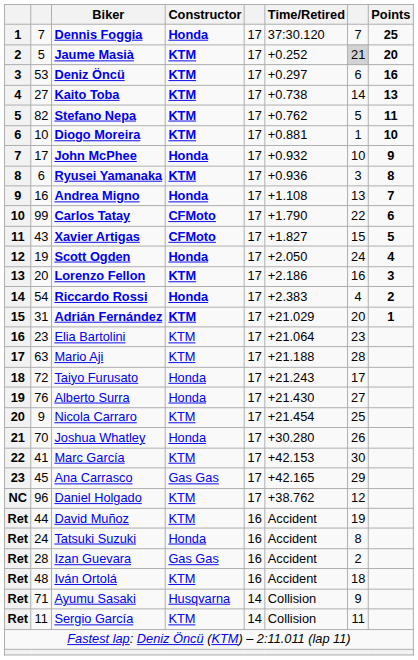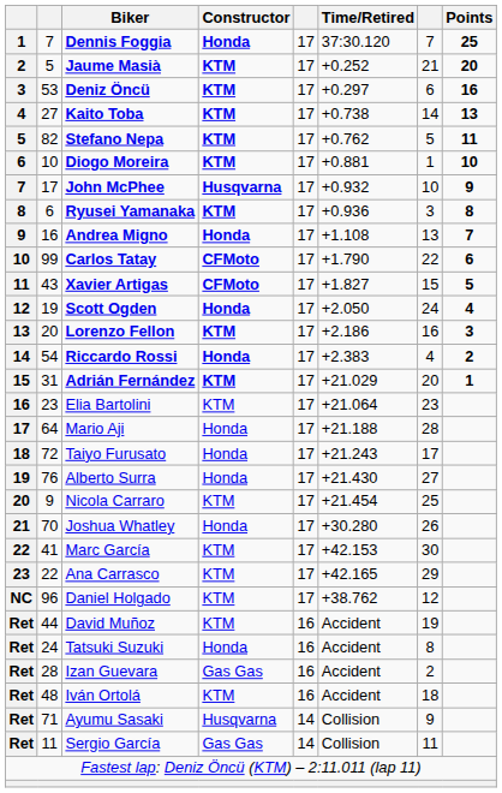 <table class="wikitable sortable" style="font-size: 85%;">
 <tr>
 <th scope="col"></th>
 <th scope="col"></th>
 <th scope="col">Biker</th>
 <th scope="col">Constructor</th>
 <th scope="col" class="unsortable"></th>
 <th scope="col" class="unsortable">Time/Retired</th>
 <th scope="col"></th>
 <th scope="col">Points</th>
 </tr>
 <tr>
 <th scope="row">1</th>
 <td align="center">7</td>
 <td> <strong><a href='#'>Dennis Foggia</a></strong></td>
 <td><strong><a href='#'>Honda</a></strong></td>
 <td>17</td>
 <td>37:30.120</td>
 <td align="center">7</td>
 <td align="center"><strong>25</strong></td>
 </tr>
 <tr>
 <th scope="row">2</th>
 <td align="center">5</td>
 <td> <strong><a href='#'>Jaume Masià</a></strong></td>
 <td><strong><a href='#'>KTM</a></strong></td>
 <td>17</td>
 <td>+0.252</td>
-<td align="center" style="background: lightgrey;">21</td>
+<td align="center">21</td>
 <td align="center"><strong>20</strong></td>
 </tr>
 <tr>
 <th scope="row">3</th>
 <td align="center">53</td>
 <td> <strong><a href='#'>Deniz Öncü</a></strong></td>
 <td><strong><a href='#'>KTM</a></strong></td>
 <td>17</td>
 <td>+0.297</td>
 <td align="center">6</td>
 <td align="center"><strong>16</strong></td>
 </tr>
 <tr>
 <th scope="row">4</th>
 <td align="center">27</td>
 <td> <strong><a href='#'>Kaito Toba</a></strong></td>
 <td><strong><a href='#'>KTM</a></strong></td>
 <td>17</td>
 <td>+0.738</td>
 <td align="center">14</td>
 <td align="center"><strong>13</strong></td>
 </tr>
 <tr>
 <th scope="row">5</th>
 <td align="center">82</td>
 <td> <strong><a href='#'>Stefano Nepa</a></strong></td>
 <td><strong><a href='#'>KTM</a></strong></td>
 <td>17</td>
 <td>+0.762</td>
 <td align="center">5</td>
 <td align="center"><strong>11</strong></td>
 </tr>
 <tr>
 <th scope="row">6</th>
 <td align="center">10</td>
 <td> <strong><a href='#'>Diogo Moreira</a></strong></td>
 <td><strong><a href='#'>KTM</a></strong></td>
 <td>17</td>
 <td>+0.881</td>
 <td align="center">1</td>
 <td align="center"><strong>10</strong></td>
 </tr>
 <tr>
 <th scope="row">7</th>
 <td align="center">17</td>
 <td> <strong><a href='#'>John McPhee</a></strong></td>
-<td><strong><a href='#'>Honda</a></strong></td>
+<td><strong><a href='#'>Husqvarna</a></strong></td>
 <td>17</td>
 <td>+0.932</td>
 <td align="center">10</td>
 <td align="center"><strong>9</strong></td>
 </tr>
 <tr>
 <th scope="row">8</th>
 <td align="center">6</td>
 <td> <strong><a href='#'>Ryusei Yamanaka</a></strong></td>
 <td><strong><a href='#'>KTM</a></strong></td>
 <td>17</td>
 <td>+0.936</td>
 <td align="center">3</td>
 <td align="center"><strong>8</strong></td>
 </tr>
 <tr>
 <th scope="row">9</th>
 <td align="center">16</td>
 <td> <strong><a href='#'>Andrea Migno</a></strong></td>
 <td><strong><a href='#'>Honda</a></strong></td>
 <td>17</td>
 <td>+1.108</td>
 <td align="center">13</td>
 <td align="center"><strong>7</strong></td>
 </tr>
 <tr>
 <th scope="row">10</th>
 <td align="center">99</td>
 <td> <strong><a href='#'>Carlos Tatay</a></strong></td>
 <td><strong><a href='#'>CFMoto</a></strong></td>
 <td>17</td>
 <td>+1.790</td>
 <td align="center">22</td>
 <td align="center"><strong>6</strong></td>
 </tr>
 <tr>
 <th scope="row">11</th>
 <td align="center">43</td>
 <td> <strong><a href='#'>Xavier Artigas</a></strong></td>
 <td><strong><a href='#'>CFMoto</a></strong></td>
 <td>17</td>
 <td>+1.827</td>
 <td align="center">15</td>
 <td align="center"><strong>5</strong></td>
 </tr>
 <tr>
 <th scope="row">12</th>
 <td align="center">19</td>
 <td> <strong><a href='#'>Scott Ogden</a></strong></td>
 <td><strong><a href='#'>Honda</a></strong></td>
 <td>17</td>
 <td>+2.050</td>
 <td align="center">24</td>
 <td align="center"><strong>4</strong></td>
 </tr>
 <tr>
 <th scope="row">13</th>
 <td align="center">20</td>
 <td> <strong><a href='#'>Lorenzo Fellon</a></strong></td>
 <td><strong><a href='#'>KTM</a></strong></td>
 <td>17</td>
 <td>+2.186</td>
 <td align="center">16</td>
 <td align="center"><strong>3</strong></td>
 </tr>
 <tr>
 <th scope="row">14</th>
 <td align="center">54</td>
 <td> <strong><a href='#'>Riccardo Rossi</a></strong></td>
 <td><strong><a href='#'>Honda</a></strong></td>
 <td>17</td>
 <td>+2.383</td>
 <td align="center">4</td>
 <td align="center"><strong>2</strong></td>
 </tr>
 <tr>
 <th scope="row">15</th>
 <td align="center">31</td>
 <td> <strong><a href='#'>Adrián Fernández</a></strong></td>
 <td><strong><a href='#'>KTM</a></strong></td>
 <td>17</td>
 <td>+21.029</td>
 <td align="center">20</td>
 <td align="center"><strong>1</strong></td>
 </tr>
 <tr>
 <th scope="row">16</th>
 <td align="center">23</td>
 <td> <a href='#'>Elia Bartolini</a></td>
 <td><a href='#'>KTM</a></td>
 <td>17</td>
 <td>+21.064</td>
 <td align="center">23</td>
 <td></td>
 </tr>
 <tr>
 <th scope="row">17</th>
-<td align="center">63</td>
+<td align="center">64</td>
 <td> <a href='#'>Mario Aji</a></td>
-<td><a href='#'>KTM</a></td>
+<td><a href='#'>Honda</a></td>
 <td>17</td>
 <td>+21.188</td>
 <td align="center">28</td>
 <td></td>
 </tr>
 <tr>
 <th scope="row">18</th>
 <td align="center">72</td>
 <td> <a href='#'>Taiyo Furusato</a></td>
 <td><a href='#'>Honda</a></td>
 <td>17</td>
 <td>+21.243</td>
 <td align="center">17</td>
 <td align="center"></td>
 </tr>
 <tr>
 <th scope="row">19</th>
 <td align="center">76</td>
 <td> <a href='#'>Alberto Surra</a></td>
 <td><a href='#'>Honda</a></td>
 <td>17</td>
 <td>+21.430</td>
 <td align="center">27</td>
 <td align="center"></td>
 </tr>
 <tr>
 <th scope="row">20</th>
 <td align="center">9</td>
 <td> <a href='#'>Nicola Carraro</a></td>
 <td><a href='#'>KTM</a></td>
 <td>17</td>
 <td>+21.454</td>
 <td align="center">25</td>
 <td align="center"></td>
 </tr>
 <tr>
 <th scope="row">21</th>
 <td align="center">70</td>
 <td> <a href='#'>Joshua Whatley</a></td>
 <td><a href='#'>Honda</a></td>
 <td>17</td>
 <td>+30.280</td>
 <td align="center">26</td>
 <td></td>
 </tr>
 <tr>
 <th scope="row">22</th>
 <td align="center">41</td>
 <td> <a href='#'>Marc García</a></td>
 <td><a href='#'>KTM</a></td>
 <td>17</td>
 <td>+42.153</td>
 <td align="center">30</td>
 <td></td>
 </tr>
 <tr>
 <th scope="row">23</th>
-<td align="center">45</td>
+<td align="center">22</td>
 <td> <a href='#'>Ana Carrasco</a></td>
-<td><a href='#'>Gas Gas</a></td>
+<td><a href='#'>KTM</a></td>
 <td>17</td>
 <td>+42.165</td>
 <td align="center">29</td>
 <td></td>
 </tr>
 <tr>
 <th scope="row">NC</th>
 <td align="center">96</td>
 <td> <a href='#'>Daniel Holgado</a></td>
 <td><a href='#'>KTM</a></td>
 <td>17</td>
 <td>+38.762</td>
 <td align="center">12</td>
 <td></td>
 </tr>
 <tr>
 <th scope="row">Ret</th>
 <td align="center">44</td>
 <td> <a href='#'>David Muñoz</a></td>
 <td><a href='#'>KTM</a></td>
 <td>16</td>
 <td>Accident</td>
 <td align="center">19</td>
 <td></td>
 </tr>
 <tr>
 <th scope="row">Ret</th>
 <td align="center">24</td>
 <td> <a href='#'>Tatsuki Suzuki</a></td>
 <td><a href='#'>Honda</a></td>
 <td>16</td>
 <td>Accident</td>
 <td align="center">8</td>
 <td></td>
 </tr>
 <tr>
 <th scope="row">Ret</th>
 <td align="center">28</td>
 <td> <a href='#'>Izan Guevara</a></td>
 <td><a href='#'>Gas Gas</a></td>
 <td>16</td>
 <td>Accident</td>
 <td align="center">2</td>
 <td></td>
 </tr>
 <tr>
 <th scope="row">Ret</th>
 <td align="center">48</td>
 <td> <a href='#'>Iván Ortolá</a></td>
 <td><a href='#'>KTM</a></td>
 <td>16</td>
 <td>Accident</td>
 <td align="center">18</td>
 <td></td>
 </tr>
 <tr>
 <th scope="row">Ret</th>
 <td align="center">71</td>
 <td> <a href='#'>Ayumu Sasaki</a></td>
 <td><a href='#'>Husqvarna</a></td>
 <td>14</td>
 <td>Collision</td>
 <td align="center">9</td>
 <td></td>
 </tr>
 <tr>
 <th scope="row">Ret</th>
 <td align="center">11</td>
 <td> <a href='#'>Sergio García</a></td>
-<td><a href='#'>KTM</a></td>
+<td><a href='#'>Gas Gas</a></td>
 <td>14</td>
 <td>Collision</td>
 <td align="center">11</td>
 <td></td>
 </tr>
 <tr class="sortbottom">
 <td colspan="8" style="text-align:center"><em><a href='#'>Fastest lap</a>:  <a href='#'>Deniz Öncü</a> (<a href='#'>KTM</a>) – 2:11.011 (lap 11)</em></td>
 </tr>
 <tr>
 <th colspan=8></th>
 </tr>
 </table>
